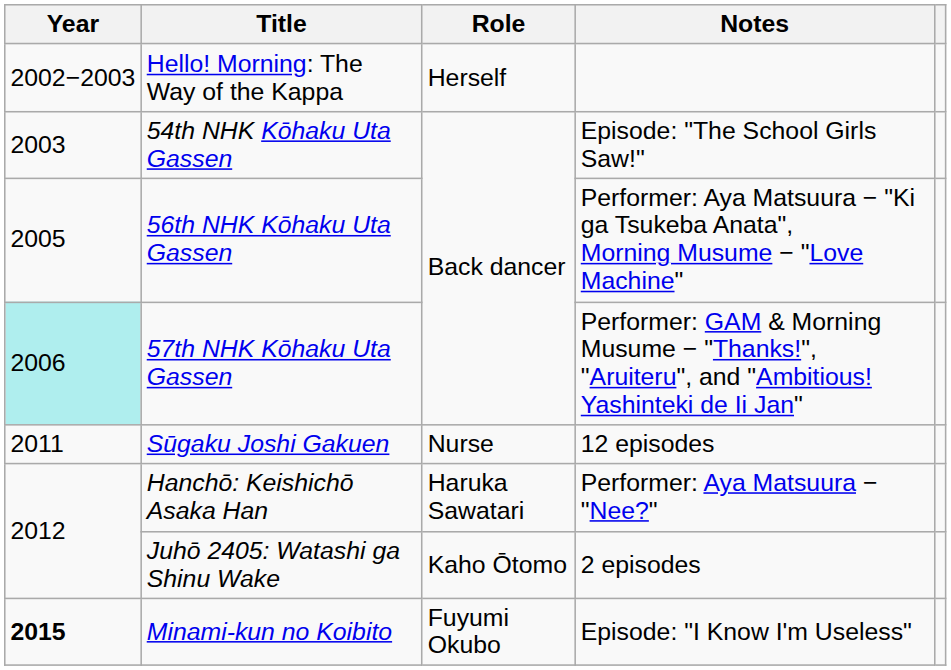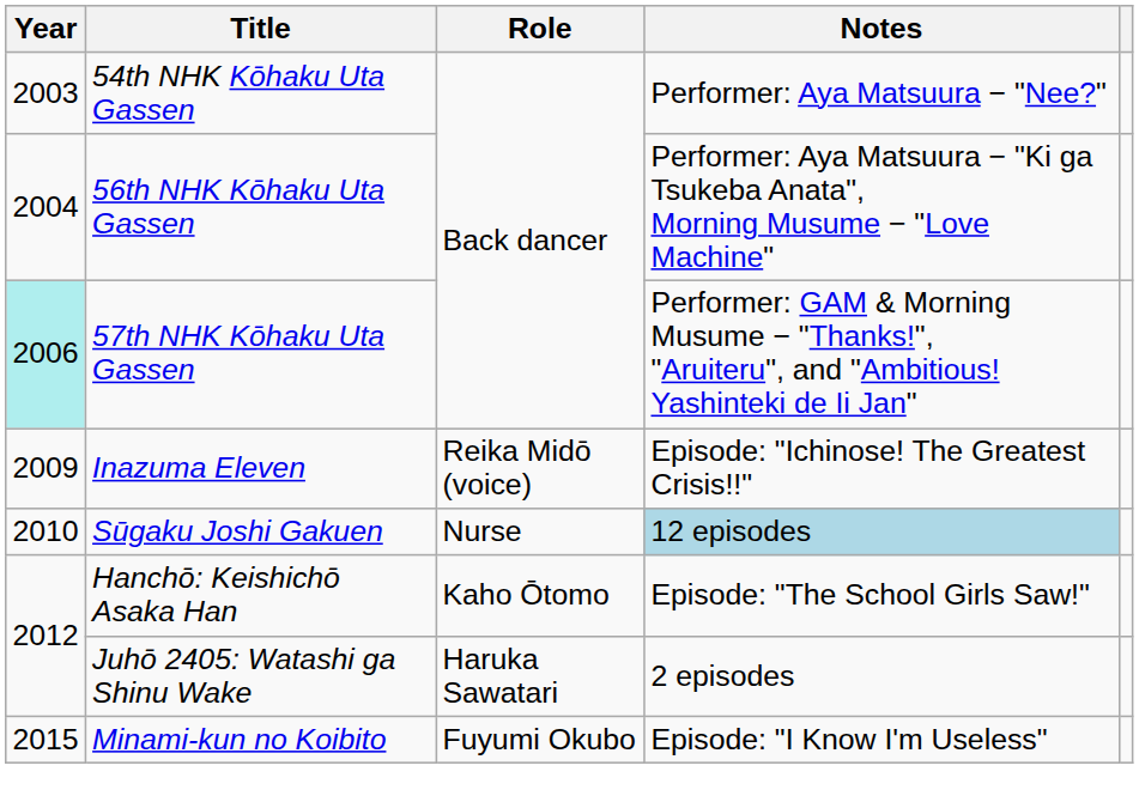 <table class="wikitable plainrowheaders sortable">
 <tr>
 <th scope="col">Year</th>
 <th scope="col">Title</th>
 <th scope="col">Role</th>
 <th class="unsortable">Notes</th>
 <th class="unsortable"></th>
 </tr>
 <tr>
-<td>2002−2003</td>
-<td><a href='#'>Hello! Morning</a>: The Way of the Kappa</td>
-<td>Herself</td>
-<td></td>
+<td>2003</td>
+<td><em>54th NHK <a href='#'>Kōhaku Uta Gassen</a></em></td>
+<td rowspan="3">Back dancer</td>
+<td>Performer: <a href='#'>Aya Matsuura</a> − "<a href='#'>Nee?</a>"</td>
 <td></td>
 </tr>
 <tr>
-<td>2003</td>
-<td><em>54th NHK <a href='#'>Kōhaku Uta Gassen</a></em></td>
-<td rowspan="3">Back dancer</td>
-<td>Episode: "The School Girls Saw!"</td>
-<td></td>
-</tr>
-<tr>
-<td>2005</td>
+<td>2004</td>
 <td><em><a href='#'>56th NHK Kōhaku Uta Gassen</a></em></td>
 <td>Performer: Aya Matsuura − "Ki ga Tsukeba Anata",<br> <a href='#'>Morning Musume</a> − "<a href='#'>Love Machine</a>"</td>
 <td></td>
 </tr>
 <tr>
 <td style="background: paleturquoise;">2006</td>
 <td><em><a href='#'>57th NHK Kōhaku Uta Gassen</a></em></td>
 <td>Performer: <a href='#'>GAM</a> & Morning Musume − "<a href='#'>Thanks!</a>",<br> "<a href='#'>Aruiteru</a>", and "<a href='#'>Ambitious! Yashinteki de Ii Jan</a>"</td>
 <td></td>
 </tr>
 <tr>
-<td>2011</td>
+<td>2009</td>
+<td><em><a href='#'>Inazuma Eleven</a></em></td>
+<td>Reika Midō (voice)</td>
+<td>Episode: "Ichinose! The Greatest Crisis!!"</td>
+<td></td>
+</tr>
+<tr>
+<td>2010</td>
 <td><em><a href='#'>Sūgaku Joshi Gakuen</a></em></td>
 <td>Nurse</td>
-<td>12 episodes</td>
+<td style="background: lightblue;">12 episodes</td>
 <td></td>
 </tr>
 <tr>
 <td rowspan="2">2012</td>
 <td><em>Hanchō: Keishichō Asaka Han</em></td>
-<td>Haruka Sawatari</td>
-<td>Performer: <a href='#'>Aya Matsuura</a> − "<a href='#'>Nee?</a>"</td>
+<td>Kaho Ōtomo</td>
+<td>Episode: "The School Girls Saw!"</td>
 <td></td>
 </tr>
 <tr>
 <td><em>Juhō 2405: Watashi ga Shinu Wake</em></td>
-<td>Kaho Ōtomo</td>
+<td>Haruka Sawatari</td>
 <td>2 episodes</td>
 <td></td>
 </tr>
 <tr>
-<td><strong>2015</strong></td>
+<td>2015</td>
 <td><em><a href='#'>Minami-kun no Koibito</a></em></td>
 <td>Fuyumi Okubo</td>
 <td>Episode: "I Know I'm Useless"</td>
 <td></td>
 </tr>
 </table>
